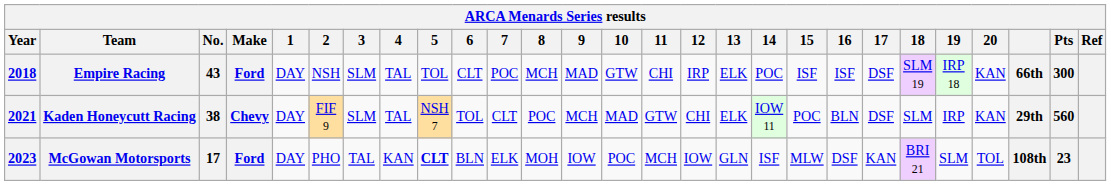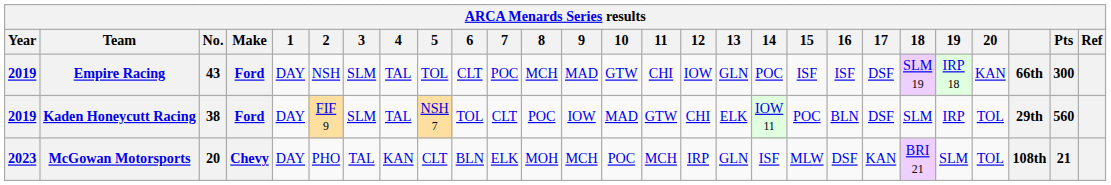 <table class="wikitable" style="text-align:center; font-size:75%">
 <tr>
 <th colspan=27><a href='#'>ARCA Menards Series</a> results</th>
 </tr>
 <tr>
 <th>Year</th>
 <th>Team</th>
 <th>No.</th>
 <th>Make</th>
 <th>1</th>
 <th>2</th>
 <th>3</th>
 <th>4</th>
 <th>5</th>
 <th>6</th>
 <th>7</th>
 <th>8</th>
 <th>9</th>
 <th>10</th>
 <th>11</th>
 <th>12</th>
 <th>13</th>
 <th>14</th>
 <th>15</th>
 <th>16</th>
 <th>17</th>
 <th>18</th>
 <th>19</th>
 <th>20</th>
 <th></th>
 <th>Pts</th>
 <th>Ref</th>
 </tr>
 <tr>
-<th><a href='#'>2018</a></th>
+<th><a href='#'>2019</a></th>
 <th><a href='#'>Empire Racing</a></th>
 <th>43</th>
 <th><a href='#'>Ford</a></th>
 <td><a href='#'>DAY</a></td>
 <td><a href='#'>NSH</a></td>
 <td><a href='#'>SLM</a></td>
 <td><a href='#'>TAL</a></td>
 <td><a href='#'>TOL</a></td>
 <td><a href='#'>CLT</a></td>
 <td><a href='#'>POC</a></td>
 <td><a href='#'>MCH</a></td>
 <td><a href='#'>MAD</a></td>
 <td><a href='#'>GTW</a></td>
 <td><a href='#'>CHI</a></td>
-<td><a href='#'>IRP</a></td>
-<td><a href='#'>ELK</a></td>
+<td><a href='#'>IOW</a></td>
+<td><a href='#'>GLN</a></td>
 <td><a href='#'>POC</a></td>
 <td><a href='#'>ISF</a></td>
 <td><a href='#'>ISF</a></td>
 <td><a href='#'>DSF</a></td>
 <td style="background:#EFCFFF;"><a href='#'>SLM</a><br><small>19</small></td>
 <td style="background:#DFFFDF;"><a href='#'>IRP</a><br><small>18</small></td>
 <td><a href='#'>KAN</a></td>
 <th>66th</th>
 <th>300</th>
 <th></th>
 </tr>
 <tr>
-<th><a href='#'>2021</a></th>
+<th><a href='#'>2019</a></th>
 <th><a href='#'>Kaden Honeycutt Racing</a></th>
 <th>38</th>
-<th><a href='#'>Chevy</a></th>
+<th><a href='#'>Ford</a></th>
 <td><a href='#'>DAY</a></td>
 <td style="background:#FFDF9F;"><a href='#'>FIF</a><br><small>9</small></td>
 <td><a href='#'>SLM</a></td>
 <td><a href='#'>TAL</a></td>
 <td style="background:#FFDF9F;"><a href='#'>NSH</a><br><small>7</small></td>
 <td><a href='#'>TOL</a></td>
 <td><a href='#'>CLT</a></td>
 <td><a href='#'>POC</a></td>
-<td><a href='#'>MCH</a></td>
+<td><a href='#'>IOW</a></td>
 <td><a href='#'>MAD</a></td>
 <td><a href='#'>GTW</a></td>
 <td><a href='#'>CHI</a></td>
 <td><a href='#'>ELK</a></td>
 <td style="background:#DFFFDF;"><a href='#'>IOW</a><br><small>11</small></td>
 <td><a href='#'>POC</a></td>
 <td><a href='#'>BLN</a></td>
 <td><a href='#'>DSF</a></td>
 <td><a href='#'>SLM</a></td>
 <td><a href='#'>IRP</a></td>
-<td><a href='#'>KAN</a></td>
+<td><a href='#'>TOL</a></td>
 <th>29th</th>
 <th>560</th>
 <th></th>
 </tr>
 <tr>
 <th><a href='#'>2023</a></th>
 <th><a href='#'>McGowan Motorsports</a></th>
-<th>17</th>
-<th><a href='#'>Ford</a></th>
+<th>20</th>
+<th><a href='#'>Chevy</a></th>
 <td><a href='#'>DAY</a></td>
 <td><a href='#'>PHO</a></td>
 <td><a href='#'>TAL</a></td>
 <td><a href='#'>KAN</a></td>
-<td><strong><a href='#'>CLT</a></strong></td>
+<td><a href='#'>CLT</a></td>
 <td><a href='#'>BLN</a></td>
 <td><a href='#'>ELK</a></td>
 <td><a href='#'>MOH</a></td>
-<td><a href='#'>IOW</a></td>
+<td><a href='#'>MCH</a></td>
 <td><a href='#'>POC</a></td>
 <td><a href='#'>MCH</a></td>
-<td><a href='#'>IOW</a></td>
+<td><a href='#'>IRP</a></td>
 <td><a href='#'>GLN</a></td>
 <td><a href='#'>ISF</a></td>
 <td><a href='#'>MLW</a></td>
 <td><a href='#'>DSF</a></td>
 <td><a href='#'>KAN</a></td>
 <td style="background:#EFCFFF;"><a href='#'>BRI</a><br><small>21</small></td>
 <td><a href='#'>SLM</a></td>
 <td><a href='#'>TOL</a></td>
 <th>108th</th>
-<th>23</th>
+<th>21</th>
 <th></th>
 </tr>
 </table>
